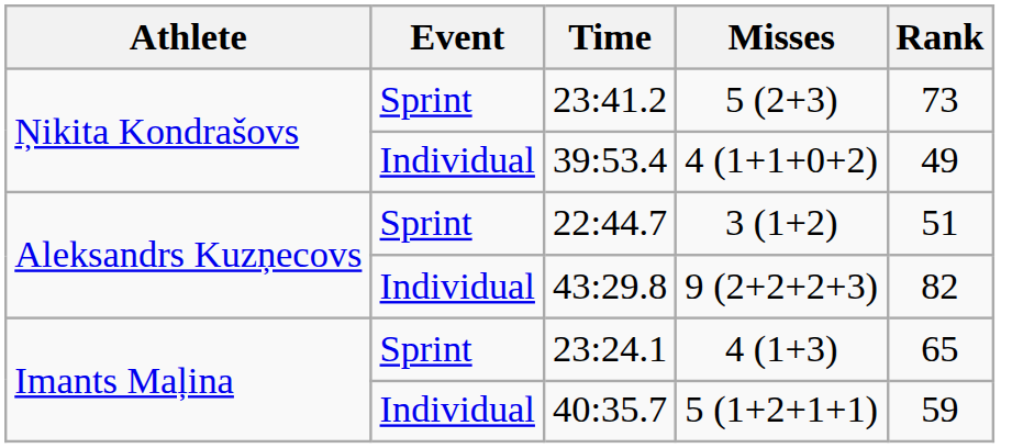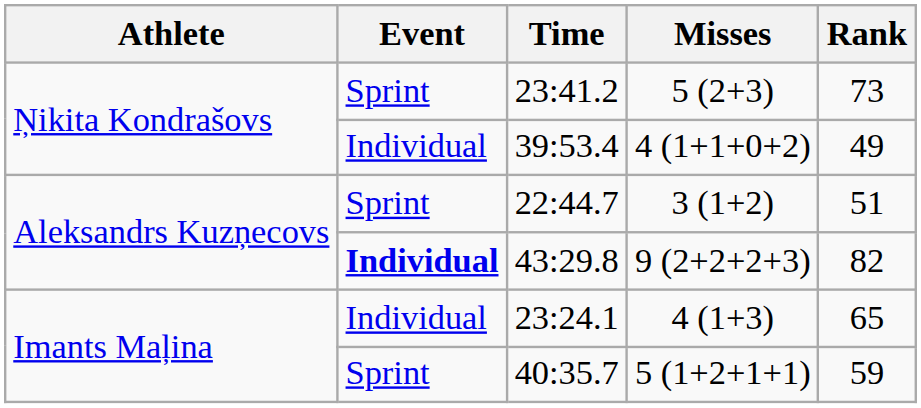 <table class="wikitable" style="font-size:90%">
 <tr>
 <th>Athlete</th>
 <th>Event</th>
 <th>Time</th>
 <th>Misses</th>
 <th>Rank</th>
 </tr>
 <tr align=center>
 <td align=left rowspan=2><a href='#'>Ņikita Kondrašovs</a></td>
 <td align=left><a href='#'>Sprint</a></td>
 <td>23:41.2</td>
 <td>5 (2+3)</td>
 <td>73</td>
 </tr>
 <tr align=center>
 <td align=left><a href='#'>Individual</a></td>
 <td>39:53.4</td>
 <td>4 (1+1+0+2)</td>
 <td>49</td>
 </tr>
 <tr align=center>
 <td align=left rowspan=2><a href='#'>Aleksandrs Kuzņecovs</a></td>
 <td align=left><a href='#'>Sprint</a></td>
 <td>22:44.7</td>
 <td>3 (1+2)</td>
 <td>51</td>
 </tr>
 <tr align=center>
-<td align=left><a href='#'>Individual</a></td>
+<td align=left><strong><a href='#'>Individual</a></strong></td>
 <td>43:29.8</td>
 <td>9 (2+2+2+3)</td>
 <td>82</td>
 </tr>
 <tr align=center>
 <td align=left rowspan=2><a href='#'>Imants Maļina</a></td>
-<td align=left><a href='#'>Sprint</a></td>
+<td align=left><a href='#'>Individual</a></td>
 <td>23:24.1</td>
 <td>4 (1+3)</td>
 <td>65</td>
 </tr>
 <tr align=center>
-<td align=left><a href='#'>Individual</a></td>
+<td align=left><a href='#'>Sprint</a></td>
 <td>40:35.7</td>
 <td>5 (1+2+1+1)</td>
 <td>59</td>
 </tr>
 </table>
